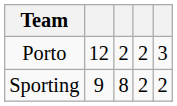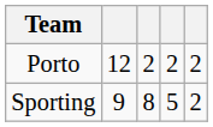 <table class=" wikitable" style="text-align:center">
 <tr>
 <th>Team</th>
 <th></th>
 <th></th>
 <th></th>
 <th></th>
 </tr>
 <tr>
 <td>Porto</td>
 <td>12</td>
 <td>2</td>
 <td>2</td>
-<td>3</td>
+<td>2</td>
 </tr>
 <tr>
 <td>Sporting</td>
 <td>9</td>
 <td>8</td>
-<td>2</td>
+<td>5</td>
 <td>2</td>
 </tr>
 </table>
